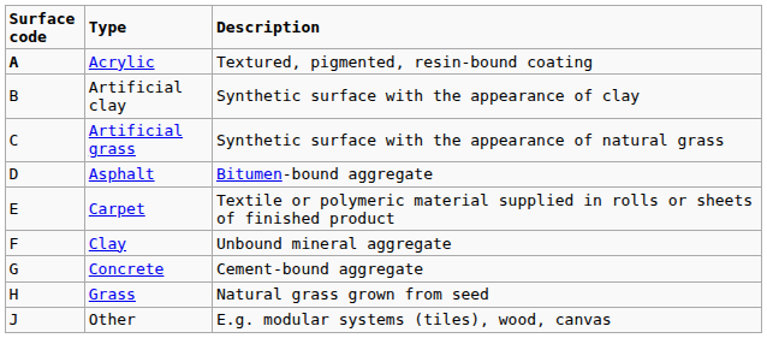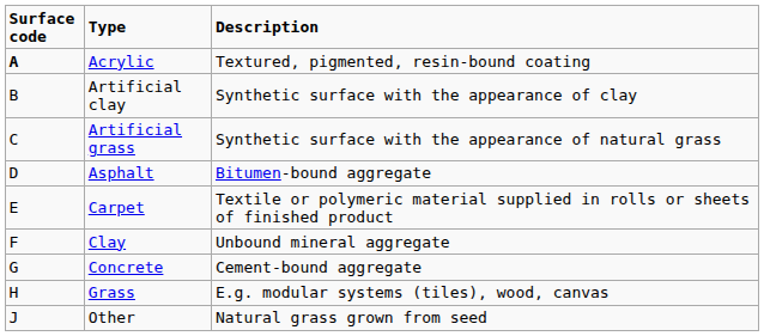 <table class="sortable wikitable">
 <tr bgcolor=>
 <td width="60"><strong>Surface code</strong></td>
 <td width="100"><strong>Type</strong></td>
 <td width="450"><strong>Description</strong></td>
 </tr>
 <tr>
 <td><strong>A</strong></td>
 <td><a href='#'>Acrylic</a></td>
 <td>Textured, pigmented, resin-bound coating</td>
 </tr>
 <tr>
 <td>B</td>
 <td>Artificial clay</td>
 <td>Synthetic surface with the appearance of clay</td>
 </tr>
 <tr>
 <td>C</td>
 <td><a href='#'>Artificial grass</a></td>
 <td>Synthetic surface with the appearance of natural grass</td>
 </tr>
 <tr>
 <td>D</td>
 <td><a href='#'>Asphalt</a></td>
 <td><a href='#'>Bitumen</a>-bound aggregate</td>
 </tr>
 <tr>
 <td>E</td>
 <td><a href='#'>Carpet</a></td>
 <td>Textile or polymeric material supplied in rolls or sheets of finished product</td>
 </tr>
 <tr>
 <td>F</td>
 <td><a href='#'>Clay</a></td>
 <td>Unbound mineral aggregate</td>
 </tr>
 <tr>
 <td>G</td>
 <td><a href='#'>Concrete</a></td>
 <td>Cement-bound aggregate</td>
 </tr>
 <tr>
 <td>H</td>
 <td><a href='#'>Grass</a></td>
-<td>Natural grass grown from seed</td>
+<td>E.g. modular systems (tiles), wood, canvas</td>
 </tr>
 <tr>
 <td>J</td>
 <td>Other</td>
-<td>E.g. modular systems (tiles), wood, canvas</td>
+<td>Natural grass grown from seed</td>
 </tr>
 </table>
